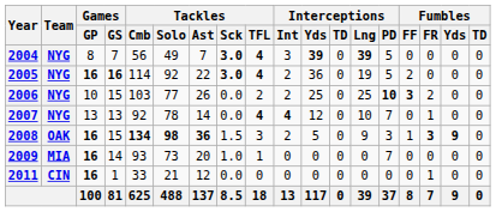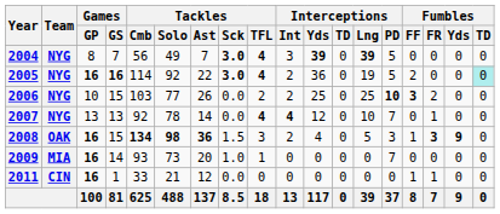 <table class="wikitable" style="text-align:center">
 <tr>
 <th rowspan="2">Year</th>
 <th rowspan="2">Team</th>
 <th colspan="2">Games</th>
 <th colspan="5">Tackles</th>
 <th colspan="5">Interceptions</th>
 <th colspan="4">Fumbles</th>
 </tr>
 <tr>
 <th>GP</th>
 <th>GS</th>
 <th>Cmb</th>
 <th>Solo</th>
 <th>Ast</th>
 <th>Sck</th>
 <th>TFL</th>
 <th>Int</th>
 <th>Yds</th>
 <th>TD</th>
 <th>Lng</th>
 <th>PD</th>
 <th>FF</th>
 <th>FR</th>
 <th>Yds</th>
 <th>TD</th>
 </tr>
 <tr>
 <th><a href='#'>2004</a></th>
 <th><a href='#'>NYG</a></th>
 <td>8</td>
 <td>7</td>
 <td>56</td>
 <td>49</td>
 <td>7</td>
 <td><strong>3.0</strong></td>
 <td><strong>4</strong></td>
 <td>3</td>
 <td><strong>39</strong></td>
 <td>0</td>
 <td><strong>39</strong></td>
 <td>5</td>
 <td>0</td>
 <td>0</td>
 <td>0</td>
 <td>0</td>
 </tr>
 <tr>
 <th><a href='#'>2005</a></th>
 <th><a href='#'>NYG</a></th>
 <td><strong>16</strong></td>
 <td><strong>16</strong></td>
 <td>114</td>
 <td>92</td>
 <td>22</td>
 <td><strong>3.0</strong></td>
 <td><strong>4</strong></td>
 <td>2</td>
 <td>36</td>
 <td>0</td>
 <td>19</td>
 <td>5</td>
 <td>2</td>
 <td>0</td>
 <td>0</td>
-<td>0</td>
+<td style="background: paleturquoise;">0</td>
 </tr>
 <tr>
 <th><a href='#'>2006</a></th>
 <th><a href='#'>NYG</a></th>
 <td>10</td>
 <td>15</td>
 <td>103</td>
 <td>77</td>
 <td>26</td>
 <td>0.0</td>
 <td>2</td>
 <td>2</td>
 <td>25</td>
 <td>0</td>
 <td>25</td>
 <td><strong>10</strong></td>
 <td><strong>3</strong></td>
 <td>2</td>
 <td>0</td>
 <td>0</td>
 </tr>
 <tr>
 <th><a href='#'>2007</a></th>
 <th><a href='#'>NYG</a></th>
 <td>13</td>
 <td>13</td>
 <td>92</td>
 <td>78</td>
 <td>14</td>
 <td>0.0</td>
 <td><strong>4</strong></td>
 <td><strong>4</strong></td>
 <td>12</td>
 <td>0</td>
 <td>10</td>
 <td>7</td>
 <td>0</td>
 <td>1</td>
 <td>0</td>
 <td>0</td>
 </tr>
 <tr>
 <th><a href='#'>2008</a></th>
 <th><a href='#'>OAK</a></th>
 <td><strong>16</strong></td>
 <td>15</td>
 <td><strong>134</strong></td>
 <td><strong>98</strong></td>
 <td><strong>36</strong></td>
 <td>1.5</td>
 <td>3</td>
 <td>2</td>
+<td>4</td>
+<td>0</td>
 <td>5</td>
-<td>0</td>
-<td>9</td>
 <td>3</td>
 <td>1</td>
 <td><strong>3</strong></td>
 <td><strong>9</strong></td>
 <td>0</td>
 </tr>
 <tr>
 <th><a href='#'>2009</a></th>
 <th><a href='#'>MIA</a></th>
 <td><strong>16</strong></td>
 <td>14</td>
 <td>93</td>
 <td>73</td>
 <td>20</td>
 <td>1.0</td>
 <td>1</td>
 <td>0</td>
 <td>0</td>
 <td>0</td>
 <td>0</td>
 <td>7</td>
 <td>0</td>
 <td>0</td>
 <td>0</td>
 <td>0</td>
 </tr>
 <tr>
 <th><a href='#'>2011</a></th>
 <th><a href='#'>CIN</a></th>
 <td><strong>16</strong></td>
 <td>1</td>
 <td>33</td>
 <td>21</td>
 <td>12</td>
 <td>0.0</td>
 <td>0</td>
 <td>0</td>
 <td>0</td>
 <td>0</td>
 <td>0</td>
 <td>0</td>
-<td>0</td>
+<td>1</td>
 <td>1</td>
 <td>0</td>
 <td>0</td>
 </tr>
 <tr>
 <th colspan="2"></th>
 <th>100</th>
 <th>81</th>
 <th>625</th>
 <th>488</th>
 <th>137</th>
 <th>8.5</th>
 <th>18</th>
 <th>13</th>
 <th>117</th>
 <th>0</th>
 <th>39</th>
 <th>37</th>
 <th>8</th>
 <th>7</th>
 <th>9</th>
 <th>0</th>
 </tr>
 </table>
